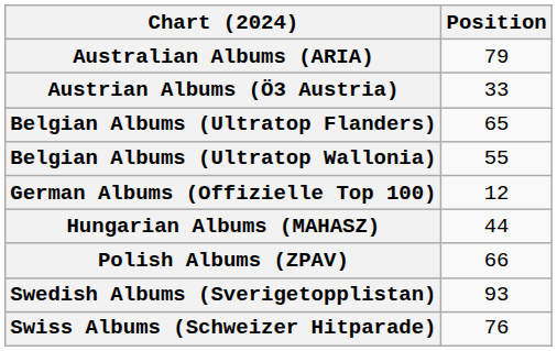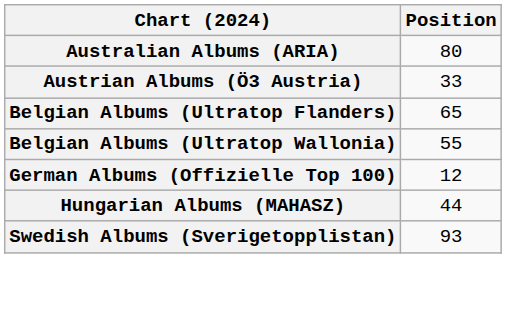 <table class="wikitable sortable plainrowheaders" style="text-align:center">
 <tr>
 <th scope="col">Chart (2024)</th>
 <th scope="col">Position</th>
 </tr>
 <tr>
 <th scope="row">Australian Albums (ARIA)</th>
-<td>79</td>
+<td>80</td>
 </tr>
 <tr>
 <th scope="row">Austrian Albums (Ö3 Austria)</th>
 <td>33</td>
 </tr>
 <tr>
 <th scope="row">Belgian Albums (Ultratop Flanders)</th>
 <td>65</td>
 </tr>
 <tr>
 <th scope="row">Belgian Albums (Ultratop Wallonia)</th>
 <td>55</td>
 </tr>
 <tr>
 <th scope="row">German Albums (Offizielle Top 100)</th>
 <td>12</td>
 </tr>
 <tr>
 <th scope="row">Hungarian Albums (MAHASZ)</th>
 <td>44</td>
 </tr>
 <tr>
-<th scope="row">Polish Albums (ZPAV)</th>
-<td>66</td>
-</tr>
-<tr>
 <th scope="row">Swedish Albums (Sverigetopplistan)</th>
 <td>93</td>
 </tr>
-<tr>
-<th scope="row">Swiss Albums (Schweizer Hitparade)</th>
-<td>76</td>
-</tr>
 </table>
